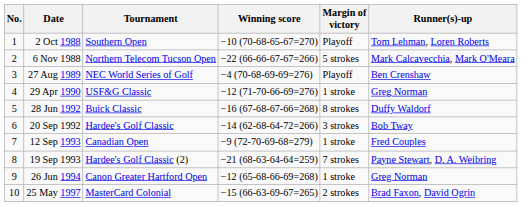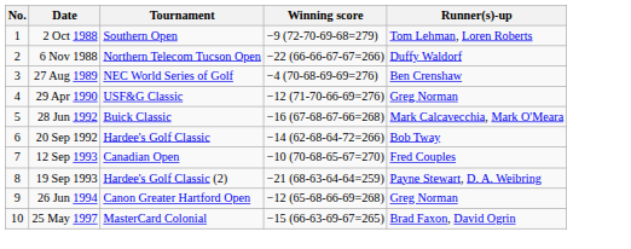 <table class="wikitable" style="font-size:95%;">
 <tr>
 <th>No.</th>
 <th>Date</th>
 <th>Tournament</th>
 <th>Winning score</th>
-<th>Margin of<br>victory</th>
 <th>Runner(s)-up</th>
 </tr>
 <tr>
 <td align=center>1</td>
 <td align=right>2 Oct <a href='#'>1988</a></td>
 <td><a href='#'>Southern Open</a></td>
-<td>−10 (70-68-65-67=270)</td>
-<td>Playoff</td>
+<td>−9 (72-70-69-68=279)</td>
 <td> <a href='#'>Tom Lehman</a>,  <a href='#'>Loren Roberts</a></td>
 </tr>
 <tr>
 <td align=center>2</td>
 <td align=right>6 Nov 1988</td>
 <td><a href='#'>Northern Telecom Tucson Open</a></td>
 <td>−22 (66-66-67-67=266)</td>
-<td>5 strokes</td>
-<td> <a href='#'>Mark Calcavecchia</a>,  <a href='#'>Mark O'Meara</a></td>
+<td> <a href='#'>Duffy Waldorf</a></td>
 </tr>
 <tr>
 <td align=center>3</td>
 <td align=right>27 Aug <a href='#'>1989</a></td>
 <td><a href='#'>NEC World Series of Golf</a></td>
 <td>−4 (70-68-69-69=276)</td>
-<td>Playoff</td>
 <td> <a href='#'>Ben Crenshaw</a></td>
 </tr>
 <tr>
 <td align=center>4</td>
 <td align=right>29 Apr <a href='#'>1990</a></td>
 <td><a href='#'>USF&G Classic</a></td>
 <td>−12 (71-70-66-69=276)</td>
-<td>1 stroke</td>
 <td> <a href='#'>Greg Norman</a></td>
 </tr>
 <tr>
 <td align=center>5</td>
 <td align=right>28 Jun <a href='#'>1992</a></td>
 <td><a href='#'>Buick Classic</a></td>
 <td>−16 (67-68-67-66=268)</td>
-<td>8 strokes</td>
-<td> <a href='#'>Duffy Waldorf</a></td>
+<td> <a href='#'>Mark Calcavecchia</a>,  <a href='#'>Mark O'Meara</a></td>
 </tr>
 <tr>
 <td align=center>6</td>
 <td align=right>20 Sep 1992</td>
 <td><a href='#'>Hardee's Golf Classic</a></td>
 <td>−14 (62-68-64-72=266)</td>
-<td>3 strokes</td>
 <td> <a href='#'>Bob Tway</a></td>
 </tr>
 <tr>
 <td align=center>7</td>
 <td align=right>12 Sep <a href='#'>1993</a></td>
 <td><a href='#'>Canadian Open</a></td>
-<td>−9 (72-70-69-68=279)</td>
-<td>1 stroke</td>
+<td>−10 (70-68-65-67=270)</td>
 <td> <a href='#'>Fred Couples</a></td>
 </tr>
 <tr>
 <td align=center>8</td>
 <td align=right>19 Sep 1993</td>
 <td><a href='#'>Hardee's Golf Classic</a> (2)</td>
 <td>−21 (68-63-64-64=259)</td>
-<td>7 strokes</td>
 <td> <a href='#'>Payne Stewart</a>,  <a href='#'>D. A. Weibring</a></td>
 </tr>
 <tr>
 <td align=center>9</td>
 <td align=right>26 Jun <a href='#'>1994</a></td>
 <td><a href='#'>Canon Greater Hartford Open</a></td>
 <td>−12 (65-68-66-69=268)</td>
-<td>1 stroke</td>
 <td> <a href='#'>Greg Norman</a></td>
 </tr>
 <tr>
 <td align=center>10</td>
 <td align=right>25 May <a href='#'>1997</a></td>
 <td><a href='#'>MasterCard Colonial</a></td>
 <td>−15 (66-63-69-67=265)</td>
-<td>2 strokes</td>
 <td> <a href='#'>Brad Faxon</a>,  <a href='#'>David Ogrin</a></td>
 </tr>
 </table>
